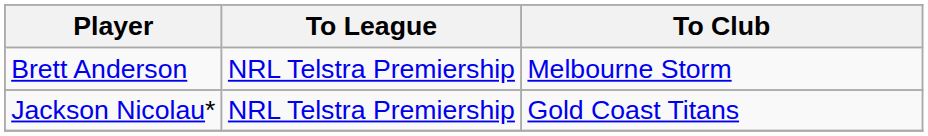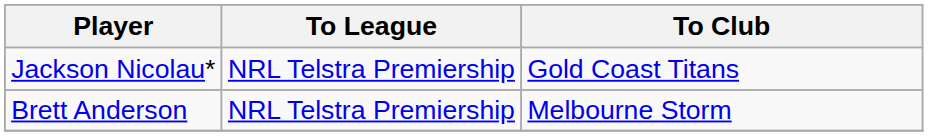 <table class="wikitable" style="font-size:90%">
 <tr bgcolor="#efefef">
 <th width=" ">Player</th>
 <th width=" ">To League</th>
 <th width="210 ">To Club</th>
 </tr>
 <tr>
+<td> <a href='#'>Jackson Nicolau</a>*</td>
+<td><a href='#'>NRL Telstra Premiership</a></td>
+<td> <a href='#'>Gold Coast Titans</a></td>
+</tr>
+<tr>
 <td> <a href='#'>Brett Anderson</a></td>
 <td><a href='#'>NRL Telstra Premiership</a></td>
 <td> <a href='#'>Melbourne Storm</a></td>
 </tr>
 <tr>
-<td> <a href='#'>Jackson Nicolau</a>*</td>
-<td><a href='#'>NRL Telstra Premiership</a></td>
-<td> <a href='#'>Gold Coast Titans</a></td>
-</tr>
-<tr>
 </tr>
 </table>
